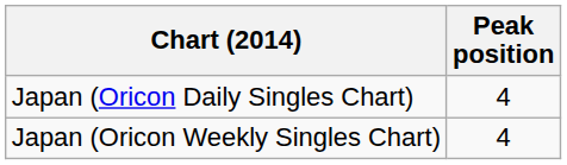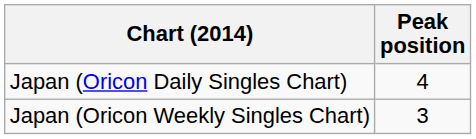 <table class="wikitable sortable" border="1">
 <tr>
 <th>Chart (2014)</th>
 <th>Peak<br>position</th>
 </tr>
 <tr>
 <td>Japan (<a href='#'>Oricon</a> Daily Singles Chart)</td>
 <td style="text-align:center;">4</td>
 </tr>
 <tr>
 <td>Japan (Oricon Weekly Singles Chart)</td>
-<td style="text-align:center;">4</td>
+<td style="text-align:center;">3</td>
 </tr>
 </table>
